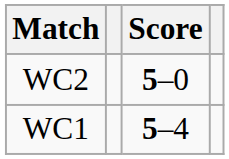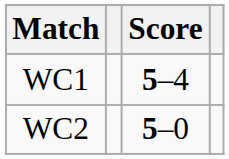 <table class="wikitable" style="font-size: 100%; margin: 1em auto 1em auto;">
 <tr>
 <th>Match</th>
 <th></th>
 <th>Score</th>
 <th></th>
 </tr>
 <tr>
+<td align="center">WC1</td>
+<td><strong></strong></td>
+<td align="center"><strong>5</strong>–4</td>
+<td></td>
+</tr>
+<tr>
 <td align="center">WC2</td>
 <td><strong></strong></td>
 <td align="center"><strong>5</strong>–0</td>
 <td></td>
 </tr>
-<tr>
-<td align="center">WC1</td>
-<td><strong></strong></td>
-<td align="center"><strong>5</strong>–4</td>
-<td></td>
-</tr>
 </table>
